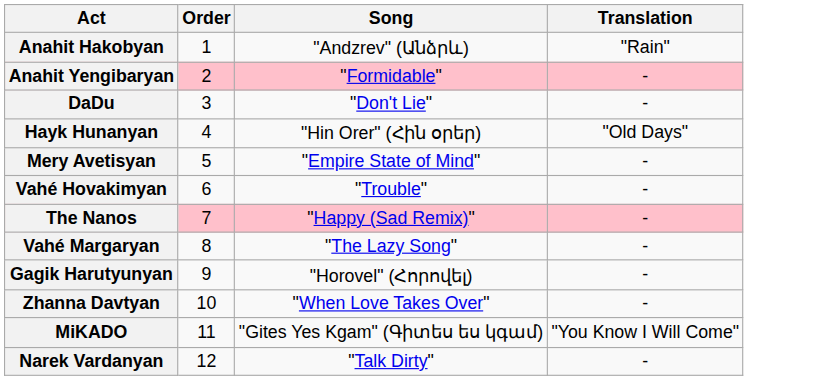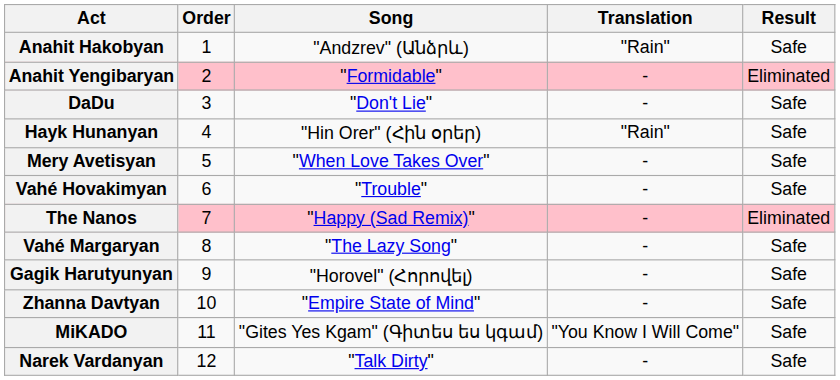 <table class="wikitable plainrowheaders" style="text-align:center;">
 <tr>
 <th scope="col">Act</th>
 <th scope="col">Order</th>
 <th scope="col">Song</th>
 <th scope="col">Translation</th>
+<th scope="col">Result</th>
 </tr>
 <tr>
 <th scope="row">Anahit Hakobyan</th>
 <td>1</td>
 <td>"Andzrev" (Անձրև)</td>
 <td>"Rain"</td>
+<td>Safe</td>
 </tr>
 <tr style="background:pink;">
 <th scope="row">Anahit Yengibaryan</th>
 <td>2</td>
 <td>"<a href='#'>Formidable</a>"</td>
 <td>-</td>
+<td>Eliminated</td>
 </tr>
 <tr>
 <th scope="row">DaDu</th>
 <td>3</td>
 <td>"<a href='#'>Don't Lie</a>"</td>
 <td>-</td>
+<td>Safe</td>
 </tr>
 <tr>
 <th scope="row">Hayk Hunanyan</th>
 <td>4</td>
 <td>"Hin Orer" (Հին օրեր)</td>
-<td>"Old Days"</td>
+<td>"Rain"</td>
+<td>Safe</td>
 </tr>
 <tr>
 <th scope="row">Mery Avetisyan</th>
 <td>5</td>
-<td>"<a href='#'>Empire State of Mind</a>"</td>
+<td>"<a href='#'>When Love Takes Over</a>"</td>
 <td>-</td>
+<td>Safe</td>
 </tr>
 <tr>
 <th scope="row">Vahé Hovakimyan</th>
 <td>6</td>
 <td>"<a href='#'>Trouble</a>"</td>
 <td>-</td>
+<td>Safe</td>
 </tr>
 <tr style="background:pink;">
 <th scope="row">The Nanos</th>
 <td>7</td>
 <td>"<a href='#'>Happy (Sad Remix)</a>"</td>
 <td>-</td>
+<td>Eliminated</td>
 </tr>
 <tr>
 <th scope="row">Vahé Margaryan</th>
 <td>8</td>
 <td>"<a href='#'>The Lazy Song</a>"</td>
 <td>-</td>
+<td>Safe</td>
 </tr>
 <tr>
 <th scope="row">Gagik Harutyunyan</th>
 <td>9</td>
 <td>"Horovel" (Հորովել)</td>
 <td>-</td>
+<td>Safe</td>
 </tr>
 <tr>
 <th scope="row">Zhanna Davtyan</th>
 <td>10</td>
-<td>"<a href='#'>When Love Takes Over</a>"</td>
+<td>"<a href='#'>Empire State of Mind</a>"</td>
 <td>-</td>
+<td>Safe</td>
 </tr>
 <tr>
 <th scope="row">MiKADO</th>
 <td>11</td>
 <td>"Gites Yes Kgam" (Գիտես ես կգամ)</td>
 <td>"You Know I Will Come"</td>
+<td>Safe</td>
 </tr>
 <tr>
 <th scope="row">Narek Vardanyan</th>
 <td>12</td>
 <td>"<a href='#'>Talk Dirty</a>"</td>
 <td>-</td>
+<td>Safe</td>
 </tr>
 </table>
